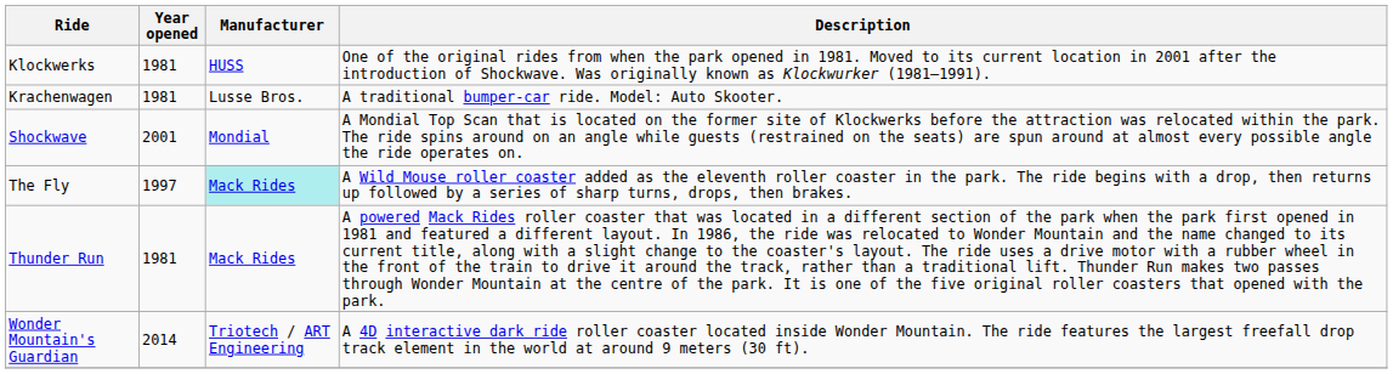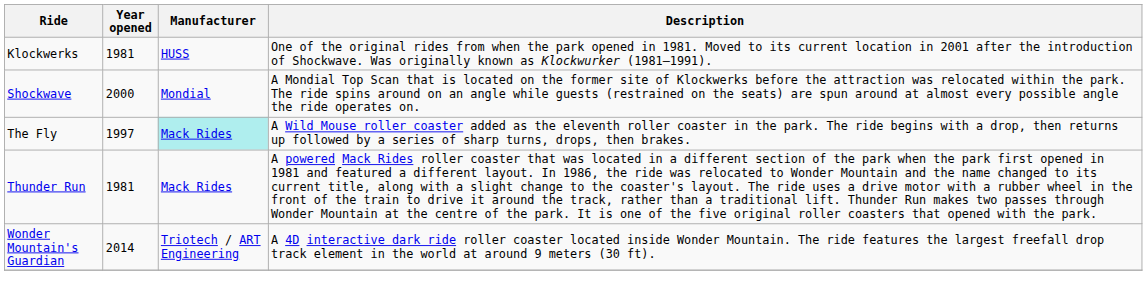 <table class="wikitable sortable">
 <tr>
 <th>Ride</th>
 <th>Year opened</th>
 <th>Manufacturer</th>
 <th>Description</th>
 </tr>
 <tr>
 <td>Klockwerks</td>
 <td>1981</td>
 <td><a href='#'>HUSS</a></td>
 <td>One of the original rides from when the park opened in 1981. Moved to its current location in 2001 after the introduction of Shockwave. Was originally known as <em>Klockwurker</em> (1981–1991).</td>
 </tr>
 <tr>
-<td>Krachenwagen</td>
-<td>1981</td>
-<td>Lusse Bros.</td>
-<td>A traditional <a href='#'>bumper-car</a> ride. Model: Auto Skooter.</td>
-</tr>
-<tr>
 <td><a href='#'>Shockwave</a></td>
-<td>2001</td>
+<td>2000</td>
 <td><a href='#'>Mondial</a></td>
 <td>A Mondial Top Scan that is located on the former site of Klockwerks before the attraction was relocated within the park. The ride spins around on an angle while guests (restrained on the seats) are spun around at almost every possible angle the ride operates on.</td>
 </tr>
 <tr>
 <td>The Fly</td>
 <td>1997</td>
 <td style="background: paleturquoise;"><a href='#'>Mack Rides</a></td>
 <td>A <a href='#'>Wild Mouse roller coaster</a> added as the eleventh roller coaster in the park. The ride begins with a  drop, then returns up followed by a series of sharp turns, drops, then brakes.</td>
 </tr>
 <tr>
 <td><a href='#'>Thunder Run</a></td>
 <td>1981</td>
 <td><a href='#'>Mack Rides</a></td>
 <td>A <a href='#'>powered</a> <a href='#'>Mack Rides</a>  roller coaster that was located in a different section of the park when the park first opened in 1981 and featured a different layout. In 1986, the ride was relocated to Wonder Mountain and the name changed to its current title, along with a slight change to the coaster's layout. The ride uses a drive motor with a rubber wheel in the front of the train to drive it around the track, rather than a traditional lift. Thunder Run makes two passes through Wonder Mountain at the centre of the park. It is one of the five original roller coasters that opened with the park.</td>
 </tr>
 <tr>
 <td><a href='#'>Wonder Mountain's Guardian</a></td>
 <td>2014</td>
 <td><a href='#'>Triotech</a> / <a href='#'>ART Engineering</a></td>
 <td>A <a href='#'>4D</a> <a href='#'>interactive dark ride</a> roller coaster located inside Wonder Mountain. The ride features the largest freefall drop track element in the world at around 9 meters (30 ft).</td>
 </tr>
 <tr>
 </tr>
 </table>
